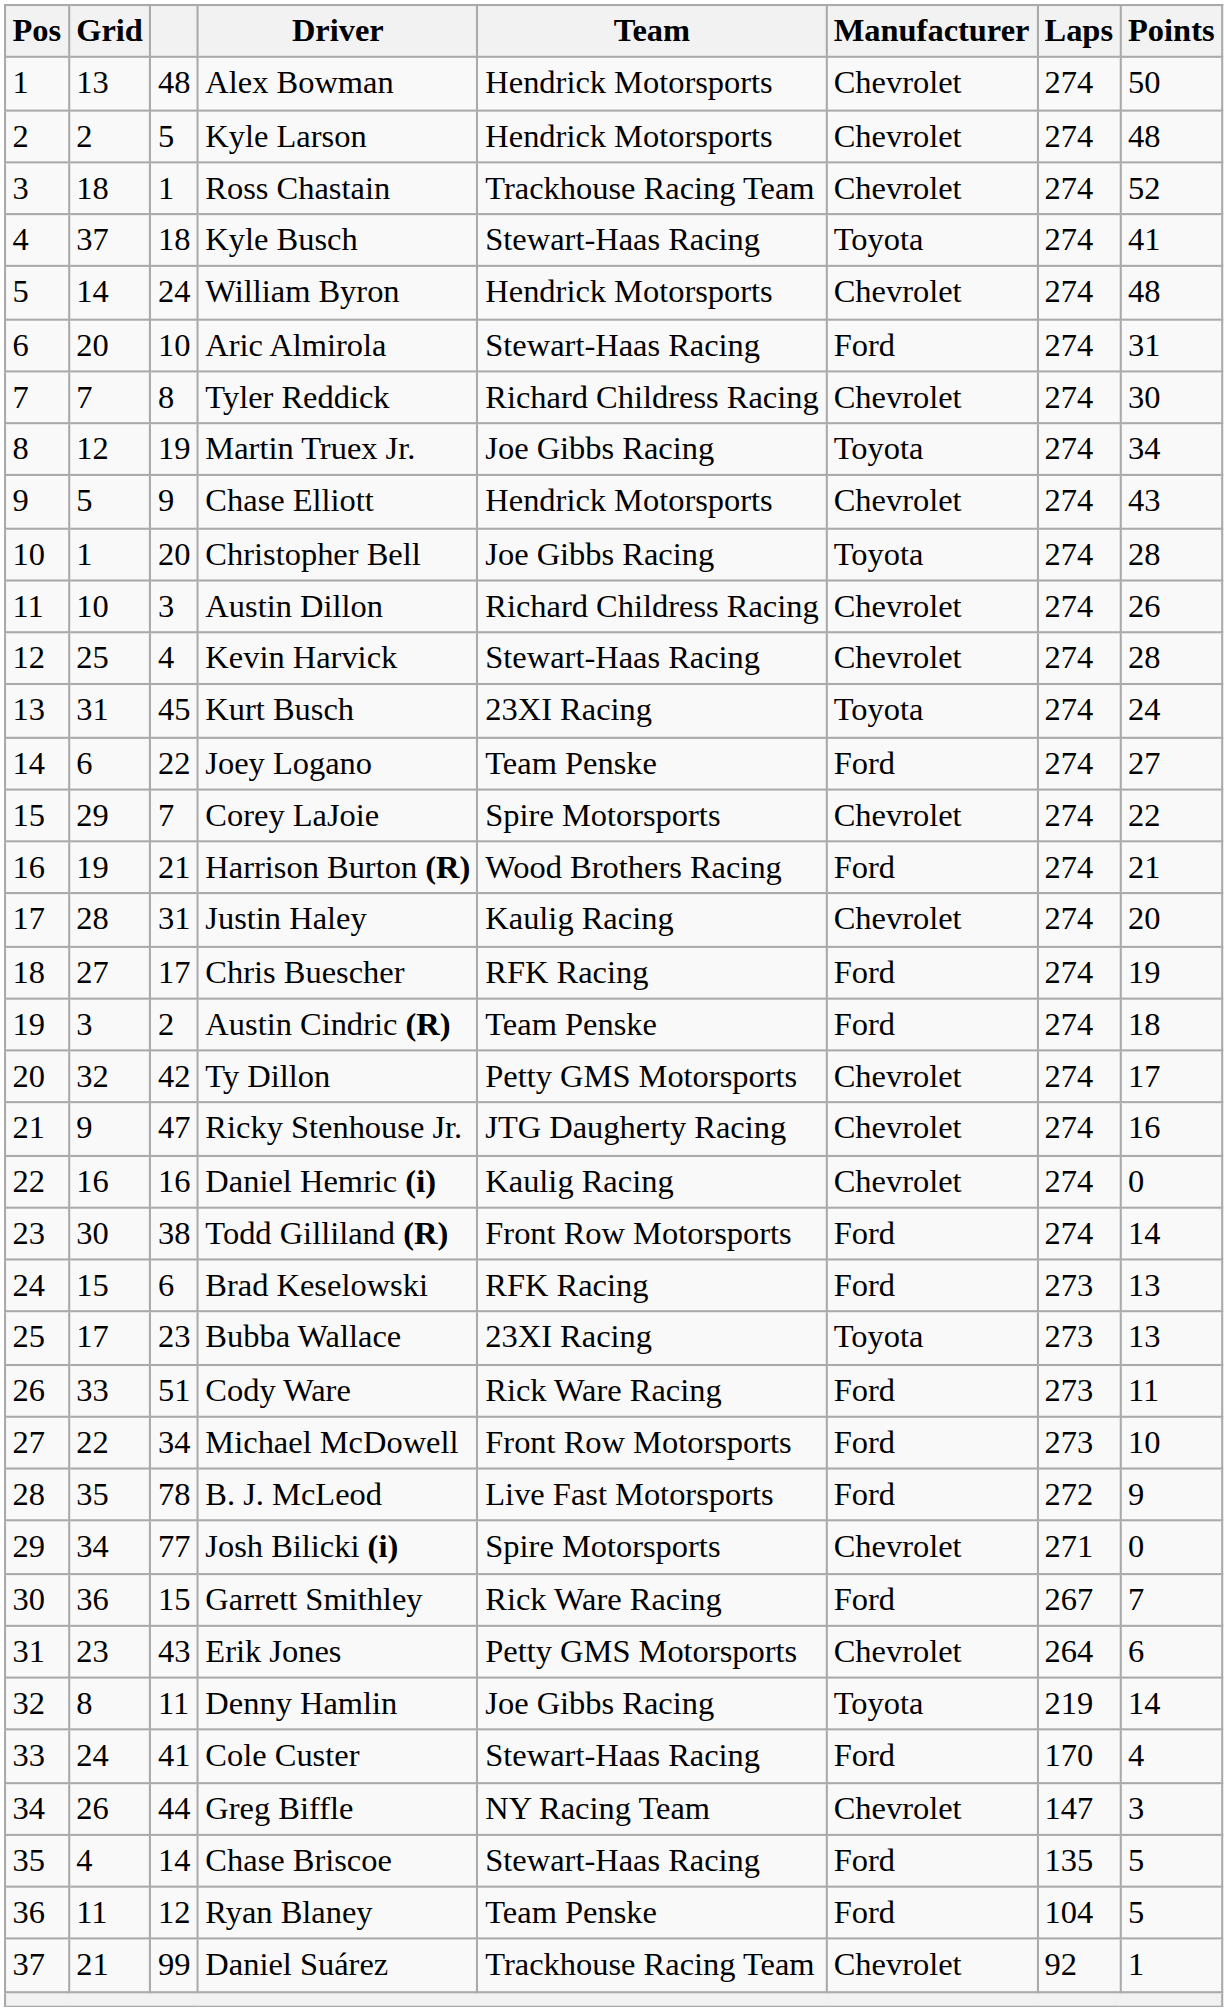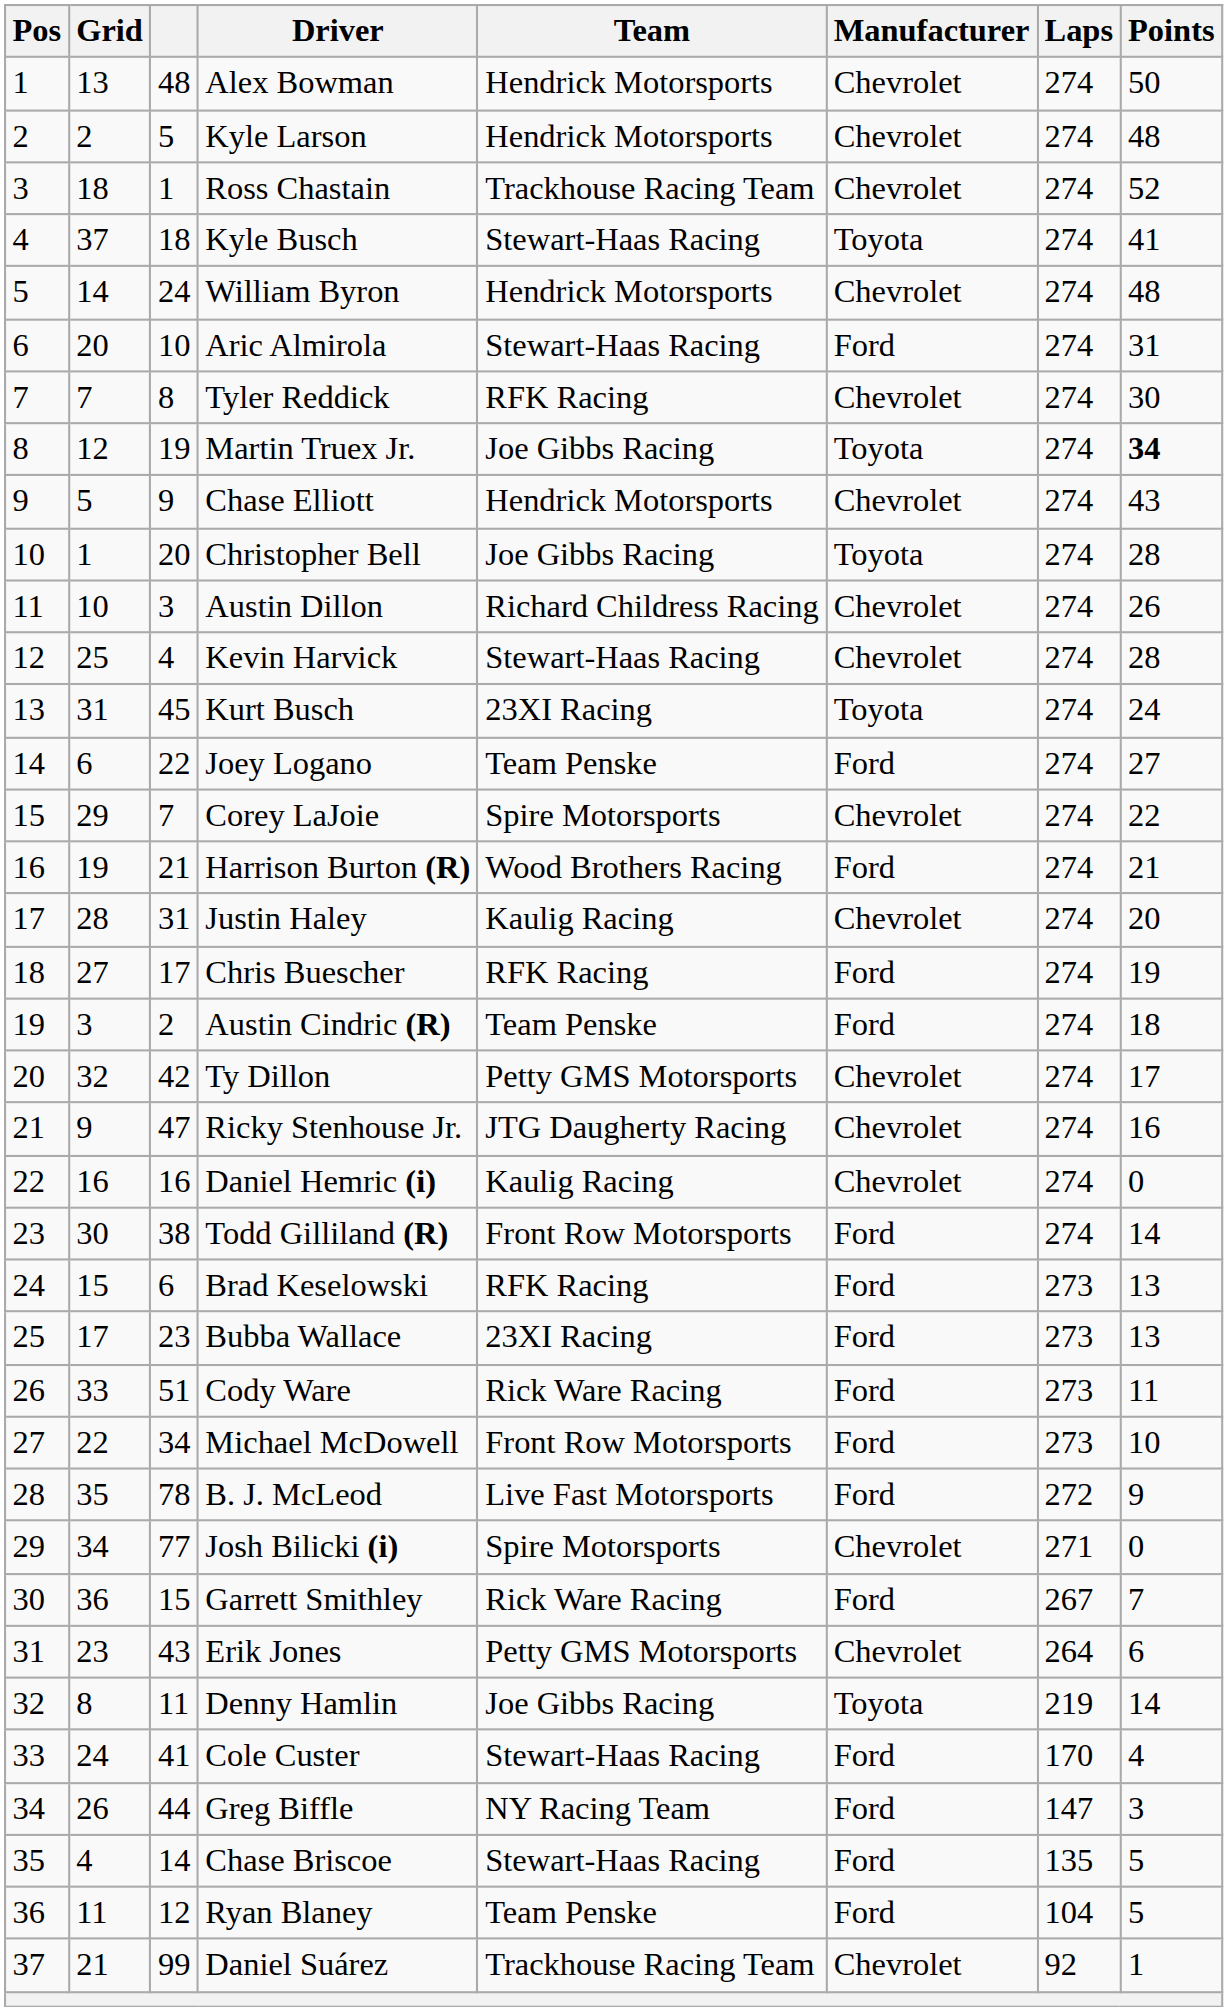 <table class="wikitable" style="font-size:98%">
 <tr>
 <th>Pos</th>
 <th>Grid</th>
 <th></th>
 <th>Driver</th>
 <th>Team</th>
 <th>Manufacturer</th>
 <th>Laps</th>
 <th>Points</th>
 </tr>
 <tr>
 <td>1</td>
 <td>13</td>
 <td>48</td>
 <td>Alex Bowman</td>
 <td>Hendrick Motorsports</td>
 <td>Chevrolet</td>
 <td>274</td>
 <td>50</td>
 </tr>
 <tr>
 <td>2</td>
 <td>2</td>
 <td>5</td>
 <td>Kyle Larson</td>
 <td>Hendrick Motorsports</td>
 <td>Chevrolet</td>
 <td>274</td>
 <td>48</td>
 </tr>
 <tr>
 <td>3</td>
 <td>18</td>
 <td>1</td>
 <td>Ross Chastain</td>
 <td>Trackhouse Racing Team</td>
 <td>Chevrolet</td>
 <td>274</td>
 <td>52</td>
 </tr>
 <tr>
 <td>4</td>
 <td>37</td>
 <td>18</td>
 <td>Kyle Busch</td>
 <td>Stewart-Haas Racing</td>
 <td>Toyota</td>
 <td>274</td>
 <td>41</td>
 </tr>
 <tr>
 <td>5</td>
 <td>14</td>
 <td>24</td>
 <td>William Byron</td>
 <td>Hendrick Motorsports</td>
 <td>Chevrolet</td>
 <td>274</td>
 <td>48</td>
 </tr>
 <tr>
 <td>6</td>
 <td>20</td>
 <td>10</td>
 <td>Aric Almirola</td>
 <td>Stewart-Haas Racing</td>
 <td>Ford</td>
 <td>274</td>
 <td>31</td>
 </tr>
 <tr>
 <td>7</td>
 <td>7</td>
 <td>8</td>
 <td>Tyler Reddick</td>
-<td>Richard Childress Racing</td>
+<td>RFK Racing</td>
 <td>Chevrolet</td>
 <td>274</td>
 <td>30</td>
 </tr>
 <tr>
 <td>8</td>
 <td>12</td>
 <td>19</td>
 <td>Martin Truex Jr.</td>
 <td>Joe Gibbs Racing</td>
 <td>Toyota</td>
 <td>274</td>
-<td>34</td>
+<td><strong>34</strong></td>
 </tr>
 <tr>
 <td>9</td>
 <td>5</td>
 <td>9</td>
 <td>Chase Elliott</td>
 <td>Hendrick Motorsports</td>
 <td>Chevrolet</td>
 <td>274</td>
 <td>43</td>
 </tr>
 <tr>
 <td>10</td>
 <td>1</td>
 <td>20</td>
 <td>Christopher Bell</td>
 <td>Joe Gibbs Racing</td>
 <td>Toyota</td>
 <td>274</td>
 <td>28</td>
 </tr>
 <tr>
 <td>11</td>
 <td>10</td>
 <td>3</td>
 <td>Austin Dillon</td>
 <td>Richard Childress Racing</td>
 <td>Chevrolet</td>
 <td>274</td>
 <td>26</td>
 </tr>
 <tr>
 <td>12</td>
 <td>25</td>
 <td>4</td>
 <td>Kevin Harvick</td>
 <td>Stewart-Haas Racing</td>
 <td>Chevrolet</td>
 <td>274</td>
 <td>28</td>
 </tr>
 <tr>
 <td>13</td>
 <td>31</td>
 <td>45</td>
 <td>Kurt Busch</td>
 <td>23XI Racing</td>
 <td>Toyota</td>
 <td>274</td>
 <td>24</td>
 </tr>
 <tr>
 <td>14</td>
 <td>6</td>
 <td>22</td>
 <td>Joey Logano</td>
 <td>Team Penske</td>
 <td>Ford</td>
 <td>274</td>
 <td>27</td>
 </tr>
 <tr>
 <td>15</td>
 <td>29</td>
 <td>7</td>
 <td>Corey LaJoie</td>
 <td>Spire Motorsports</td>
 <td>Chevrolet</td>
 <td>274</td>
 <td>22</td>
 </tr>
 <tr>
 <td>16</td>
 <td>19</td>
 <td>21</td>
 <td>Harrison Burton <strong>(R)</strong></td>
 <td>Wood Brothers Racing</td>
 <td>Ford</td>
 <td>274</td>
 <td>21</td>
 </tr>
 <tr>
 <td>17</td>
 <td>28</td>
 <td>31</td>
 <td>Justin Haley</td>
 <td>Kaulig Racing</td>
 <td>Chevrolet</td>
 <td>274</td>
 <td>20</td>
 </tr>
 <tr>
 <td>18</td>
 <td>27</td>
 <td>17</td>
 <td>Chris Buescher</td>
 <td>RFK Racing</td>
 <td>Ford</td>
 <td>274</td>
 <td>19</td>
 </tr>
 <tr>
 <td>19</td>
 <td>3</td>
 <td>2</td>
 <td>Austin Cindric <strong>(R)</strong></td>
 <td>Team Penske</td>
 <td>Ford</td>
 <td>274</td>
 <td>18</td>
 </tr>
 <tr>
 <td>20</td>
 <td>32</td>
 <td>42</td>
 <td>Ty Dillon</td>
 <td>Petty GMS Motorsports</td>
 <td>Chevrolet</td>
 <td>274</td>
 <td>17</td>
 </tr>
 <tr>
 <td>21</td>
 <td>9</td>
 <td>47</td>
 <td>Ricky Stenhouse Jr.</td>
 <td>JTG Daugherty Racing</td>
 <td>Chevrolet</td>
 <td>274</td>
 <td>16</td>
 </tr>
 <tr>
 <td>22</td>
 <td>16</td>
 <td>16</td>
 <td>Daniel Hemric <strong>(i)</strong></td>
 <td>Kaulig Racing</td>
 <td>Chevrolet</td>
 <td>274</td>
 <td>0</td>
 </tr>
 <tr>
 <td>23</td>
 <td>30</td>
 <td>38</td>
 <td>Todd Gilliland <strong>(R)</strong></td>
 <td>Front Row Motorsports</td>
 <td>Ford</td>
 <td>274</td>
 <td>14</td>
 </tr>
 <tr>
 <td>24</td>
 <td>15</td>
 <td>6</td>
 <td>Brad Keselowski</td>
 <td>RFK Racing</td>
 <td>Ford</td>
 <td>273</td>
 <td>13</td>
 </tr>
 <tr>
 <td>25</td>
 <td>17</td>
 <td>23</td>
 <td>Bubba Wallace</td>
 <td>23XI Racing</td>
-<td>Toyota</td>
+<td>Ford</td>
 <td>273</td>
 <td>13</td>
 </tr>
 <tr>
 <td>26</td>
 <td>33</td>
 <td>51</td>
 <td>Cody Ware</td>
 <td>Rick Ware Racing</td>
 <td>Ford</td>
 <td>273</td>
 <td>11</td>
 </tr>
 <tr>
 <td>27</td>
 <td>22</td>
 <td>34</td>
 <td>Michael McDowell</td>
 <td>Front Row Motorsports</td>
 <td>Ford</td>
 <td>273</td>
 <td>10</td>
 </tr>
 <tr>
 <td>28</td>
 <td>35</td>
 <td>78</td>
 <td>B. J. McLeod</td>
 <td>Live Fast Motorsports</td>
 <td>Ford</td>
 <td>272</td>
 <td>9</td>
 </tr>
 <tr>
 <td>29</td>
 <td>34</td>
 <td>77</td>
 <td>Josh Bilicki <strong>(i)</strong></td>
 <td>Spire Motorsports</td>
 <td>Chevrolet</td>
 <td>271</td>
 <td>0</td>
 </tr>
 <tr>
 <td>30</td>
 <td>36</td>
 <td>15</td>
 <td>Garrett Smithley</td>
 <td>Rick Ware Racing</td>
 <td>Ford</td>
 <td>267</td>
 <td>7</td>
 </tr>
 <tr>
 <td>31</td>
 <td>23</td>
 <td>43</td>
 <td>Erik Jones</td>
 <td>Petty GMS Motorsports</td>
 <td>Chevrolet</td>
 <td>264</td>
 <td>6</td>
 </tr>
 <tr>
 <td>32</td>
 <td>8</td>
 <td>11</td>
 <td>Denny Hamlin</td>
 <td>Joe Gibbs Racing</td>
 <td>Toyota</td>
 <td>219</td>
 <td>14</td>
 </tr>
 <tr>
 <td>33</td>
 <td>24</td>
 <td>41</td>
 <td>Cole Custer</td>
 <td>Stewart-Haas Racing</td>
 <td>Ford</td>
 <td>170</td>
 <td>4</td>
 </tr>
 <tr>
 <td>34</td>
 <td>26</td>
 <td>44</td>
 <td>Greg Biffle</td>
 <td>NY Racing Team</td>
-<td>Chevrolet</td>
+<td>Ford</td>
 <td>147</td>
 <td>3</td>
 </tr>
 <tr>
 <td>35</td>
 <td>4</td>
 <td>14</td>
 <td>Chase Briscoe</td>
 <td>Stewart-Haas Racing</td>
 <td>Ford</td>
 <td>135</td>
 <td>5</td>
 </tr>
 <tr>
 <td>36</td>
 <td>11</td>
 <td>12</td>
 <td>Ryan Blaney</td>
 <td>Team Penske</td>
 <td>Ford</td>
 <td>104</td>
 <td>5</td>
 </tr>
 <tr>
 <td>37</td>
 <td>21</td>
 <td>99</td>
 <td>Daniel Suárez</td>
 <td>Trackhouse Racing Team</td>
 <td>Chevrolet</td>
 <td>92</td>
 <td>1</td>
 </tr>
 <tr>
 <th colspan="8"></th>
 </tr>
 </table>
